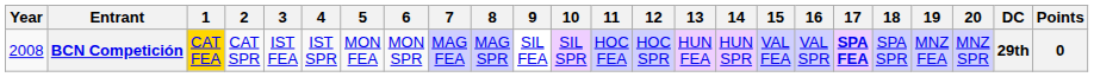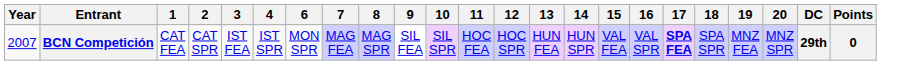 <table class="wikitable" style="text-align:center; font-size:85%">
 <tr>
 <th>Year</th>
 <th>Entrant</th>
 <th>1</th>
 <th>2</th>
 <th>3</th>
 <th>4</th>
-<th>5</th>
 <th>6</th>
 <th>7</th>
 <th>8</th>
 <th>9</th>
 <th>10</th>
 <th>11</th>
 <th>12</th>
 <th>13</th>
 <th>14</th>
 <th>15</th>
 <th>16</th>
 <th>17</th>
 <th>18</th>
 <th>19</th>
 <th>20</th>
 <th>DC</th>
 <th>Points</th>
 </tr>
 <tr>
-<td><a href='#'>2008</a></td>
+<td><a href='#'>2007</a></td>
 <th nowrap><a href='#'>BCN Competición</a></th>
-<td style="background: gold;"><a href='#'>CAT<br>FEA</a></td>
+<td><a href='#'>CAT<br>FEA</a></td>
 <td><a href='#'>CAT<br>SPR</a></td>
 <td><a href='#'>IST<br>FEA</a></td>
 <td><a href='#'>IST<br>SPR</a></td>
-<td><a href='#'>MON<br>FEA</a></td>
 <td><a href='#'>MON<br>SPR</a></td>
 <td style="background:#CFCFFF;"><a href='#'>MAG<br>FEA</a><br></td>
 <td style="background:#CFCFFF;"><a href='#'>MAG<br>SPR</a><br></td>
 <td style="background:#FFFFFF;"><a href='#'>SIL<br>FEA</a><br></td>
 <td style="background:#EFCFFF;"><a href='#'>SIL<br>SPR</a><br></td>
 <td style="background:#CFCFFF;"><a href='#'>HOC<br>FEA</a><br></td>
 <td style="background:#CFCFFF;"><a href='#'>HOC<br>SPR</a><br></td>
 <td style="background:#EFCFFF;"><a href='#'>HUN<br>FEA</a><br></td>
 <td style="background:#EFCFFF;"><a href='#'>HUN<br>SPR</a><br></td>
 <td style="background:#CFCFFF;"><a href='#'>VAL<br>FEA</a><br></td>
 <td style="background:#CFCFFF;"><a href='#'>VAL<br>SPR</a><br></td>
 <td style="background:#EFCFFF;"><strong><a href='#'>SPA<br>FEA</a><br></strong></td>
 <td style="background:#CFCFFF;"><a href='#'>SPA<br>SPR</a><br></td>
 <td style="background:#CFCFFF;"><a href='#'>MNZ<br>FEA</a><br></td>
 <td style="background:#CFCFFF;"><a href='#'>MNZ<br>SPR</a><br></td>
 <th>29th</th>
 <th>0</th>
 </tr>
 </table>
